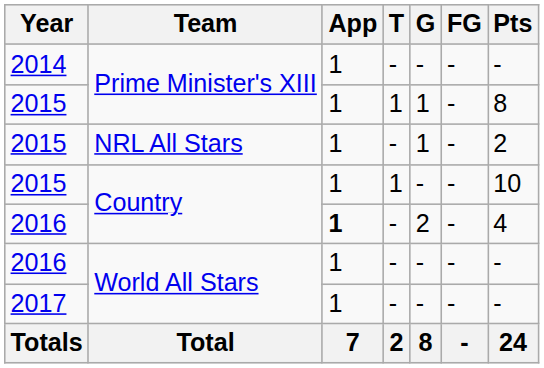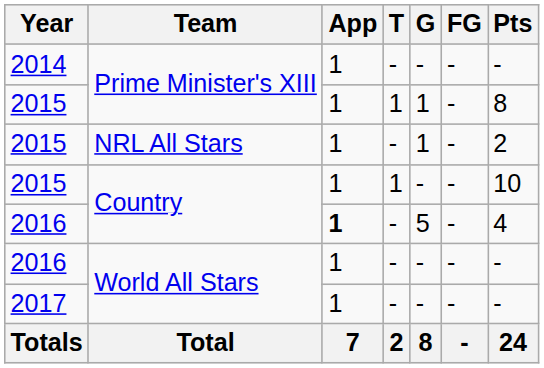 <table class="wikitable">
 <tr>
 <th>Year</th>
 <th>Team</th>
 <th>App</th>
 <th>T</th>
 <th>G</th>
 <th>FG</th>
 <th>Pts</th>
 </tr>
 <tr>
 <td><a href='#'>2014</a></td>
 <td rowspan="2"> <a href='#'>Prime Minister's XIII</a></td>
 <td>1</td>
 <td>-</td>
 <td>-</td>
 <td>-</td>
 <td>-</td>
 </tr>
 <tr>
 <td><a href='#'>2015</a></td>
 <td>1</td>
 <td>1</td>
 <td>1</td>
 <td>-</td>
 <td>8</td>
 </tr>
 <tr>
 <td><a href='#'>2015</a></td>
 <td><a href='#'>NRL All Stars</a></td>
 <td>1</td>
 <td>-</td>
 <td>1</td>
 <td>-</td>
 <td>2</td>
 </tr>
 <tr>
 <td><a href='#'>2015</a></td>
 <td rowspan="2"> <a href='#'>Country</a></td>
 <td>1</td>
 <td>1</td>
 <td>-</td>
 <td>-</td>
 <td>10</td>
 </tr>
 <tr>
 <td><a href='#'>2016</a></td>
 <td><strong>1</strong></td>
 <td>-</td>
-<td>2</td>
+<td>5</td>
 <td>-</td>
 <td>4</td>
 </tr>
 <tr>
 <td><a href='#'>2016</a></td>
 <td rowspan="2"><a href='#'>World All Stars</a></td>
 <td>1</td>
 <td>-</td>
 <td>-</td>
 <td>-</td>
 <td>-</td>
 </tr>
 <tr>
 <td><a href='#'>2017</a></td>
 <td>1</td>
 <td>-</td>
 <td>-</td>
 <td>-</td>
 <td>-</td>
 </tr>
 <tr>
 <th>Totals</th>
 <th>Total</th>
 <th>7</th>
 <th>2</th>
 <th>8</th>
 <th>-</th>
 <th>24</th>
 </tr>
 </table>
